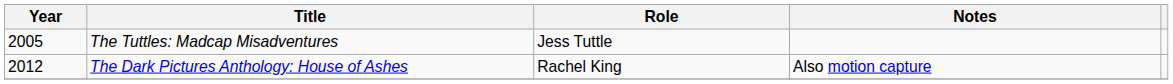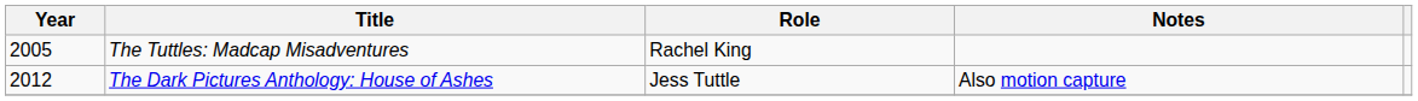 <table class="wikitable sortable" width=75%>
 <tr>
 <th scope="col" style="width: 5em;">Year</th>
 <th scope="col" style="width: 30em;">Title</th>
 <th scope="col" style="width: 17em;">Role</th>
 <th scope="col" style="width: 25em;" class="unsortable">Notes</th>
 <th scope="col" class="unsortable"></th>
 </tr>
 <tr>
 <td>2005</td>
 <td><em>The Tuttles: Madcap Misadventures</em></td>
-<td>Jess Tuttle</td>
+<td>Rachel King</td>
 <td></td>
 <td></td>
 </tr>
 <tr>
 <td>2012</td>
 <td><em><a href='#'>The Dark Pictures Anthology: House of Ashes</a></em></td>
-<td>Rachel King</td>
+<td>Jess Tuttle</td>
 <td>Also <a href='#'>motion capture</a></td>
 <td></td>
 </tr>
 <tr>
 </tr>
 </table>
